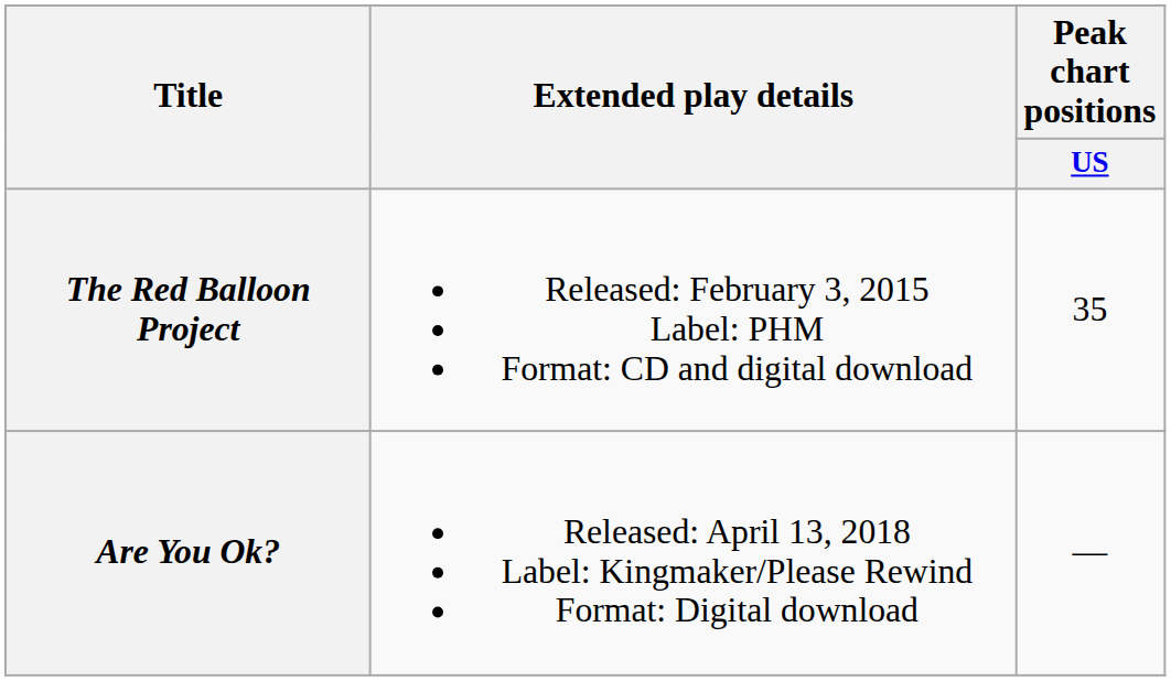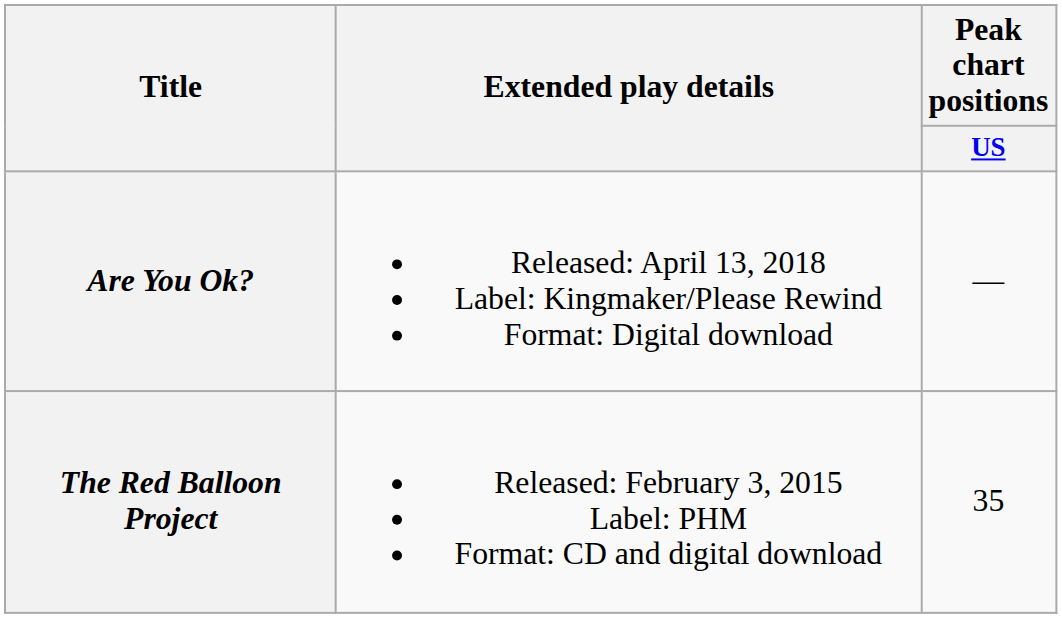 <table class="wikitable plainrowheaders" style="text-align:center;">
 <tr>
 <th scope="col" rowspan="2" style="width:10em;">Title</th>
 <th scope="col" rowspan="2" style="width:18em;">Extended play details</th>
 <th scope="col" colspan="1">Peak chart positions</th>
 </tr>
 <tr>
 <th scope="col" style="width:3em;font-size:85%;"><a href='#'>US</a><br></th>
 </tr>
 <tr>
+<th scope="row"><em>Are You Ok?</em></th>
+<td><br><ul><li>Released: April 13, 2018</li><li>Label: Kingmaker/Please Rewind</li><li>Format: Digital download</li></ul></td>
+<td>—</td>
+</tr>
+<tr>
 <th scope="row"><em>The Red Balloon Project</em></th>
 <td><br><ul><li>Released: February 3, 2015</li><li>Label: PHM</li><li>Format: CD and digital download</li></ul></td>
 <td>35</td>
 </tr>
-<tr>
-<th scope="row"><em>Are You Ok?</em></th>
-<td><br><ul><li>Released: April 13, 2018</li><li>Label: Kingmaker/Please Rewind</li><li>Format: Digital download</li></ul></td>
-<td>—</td>
-</tr>
 </table>
